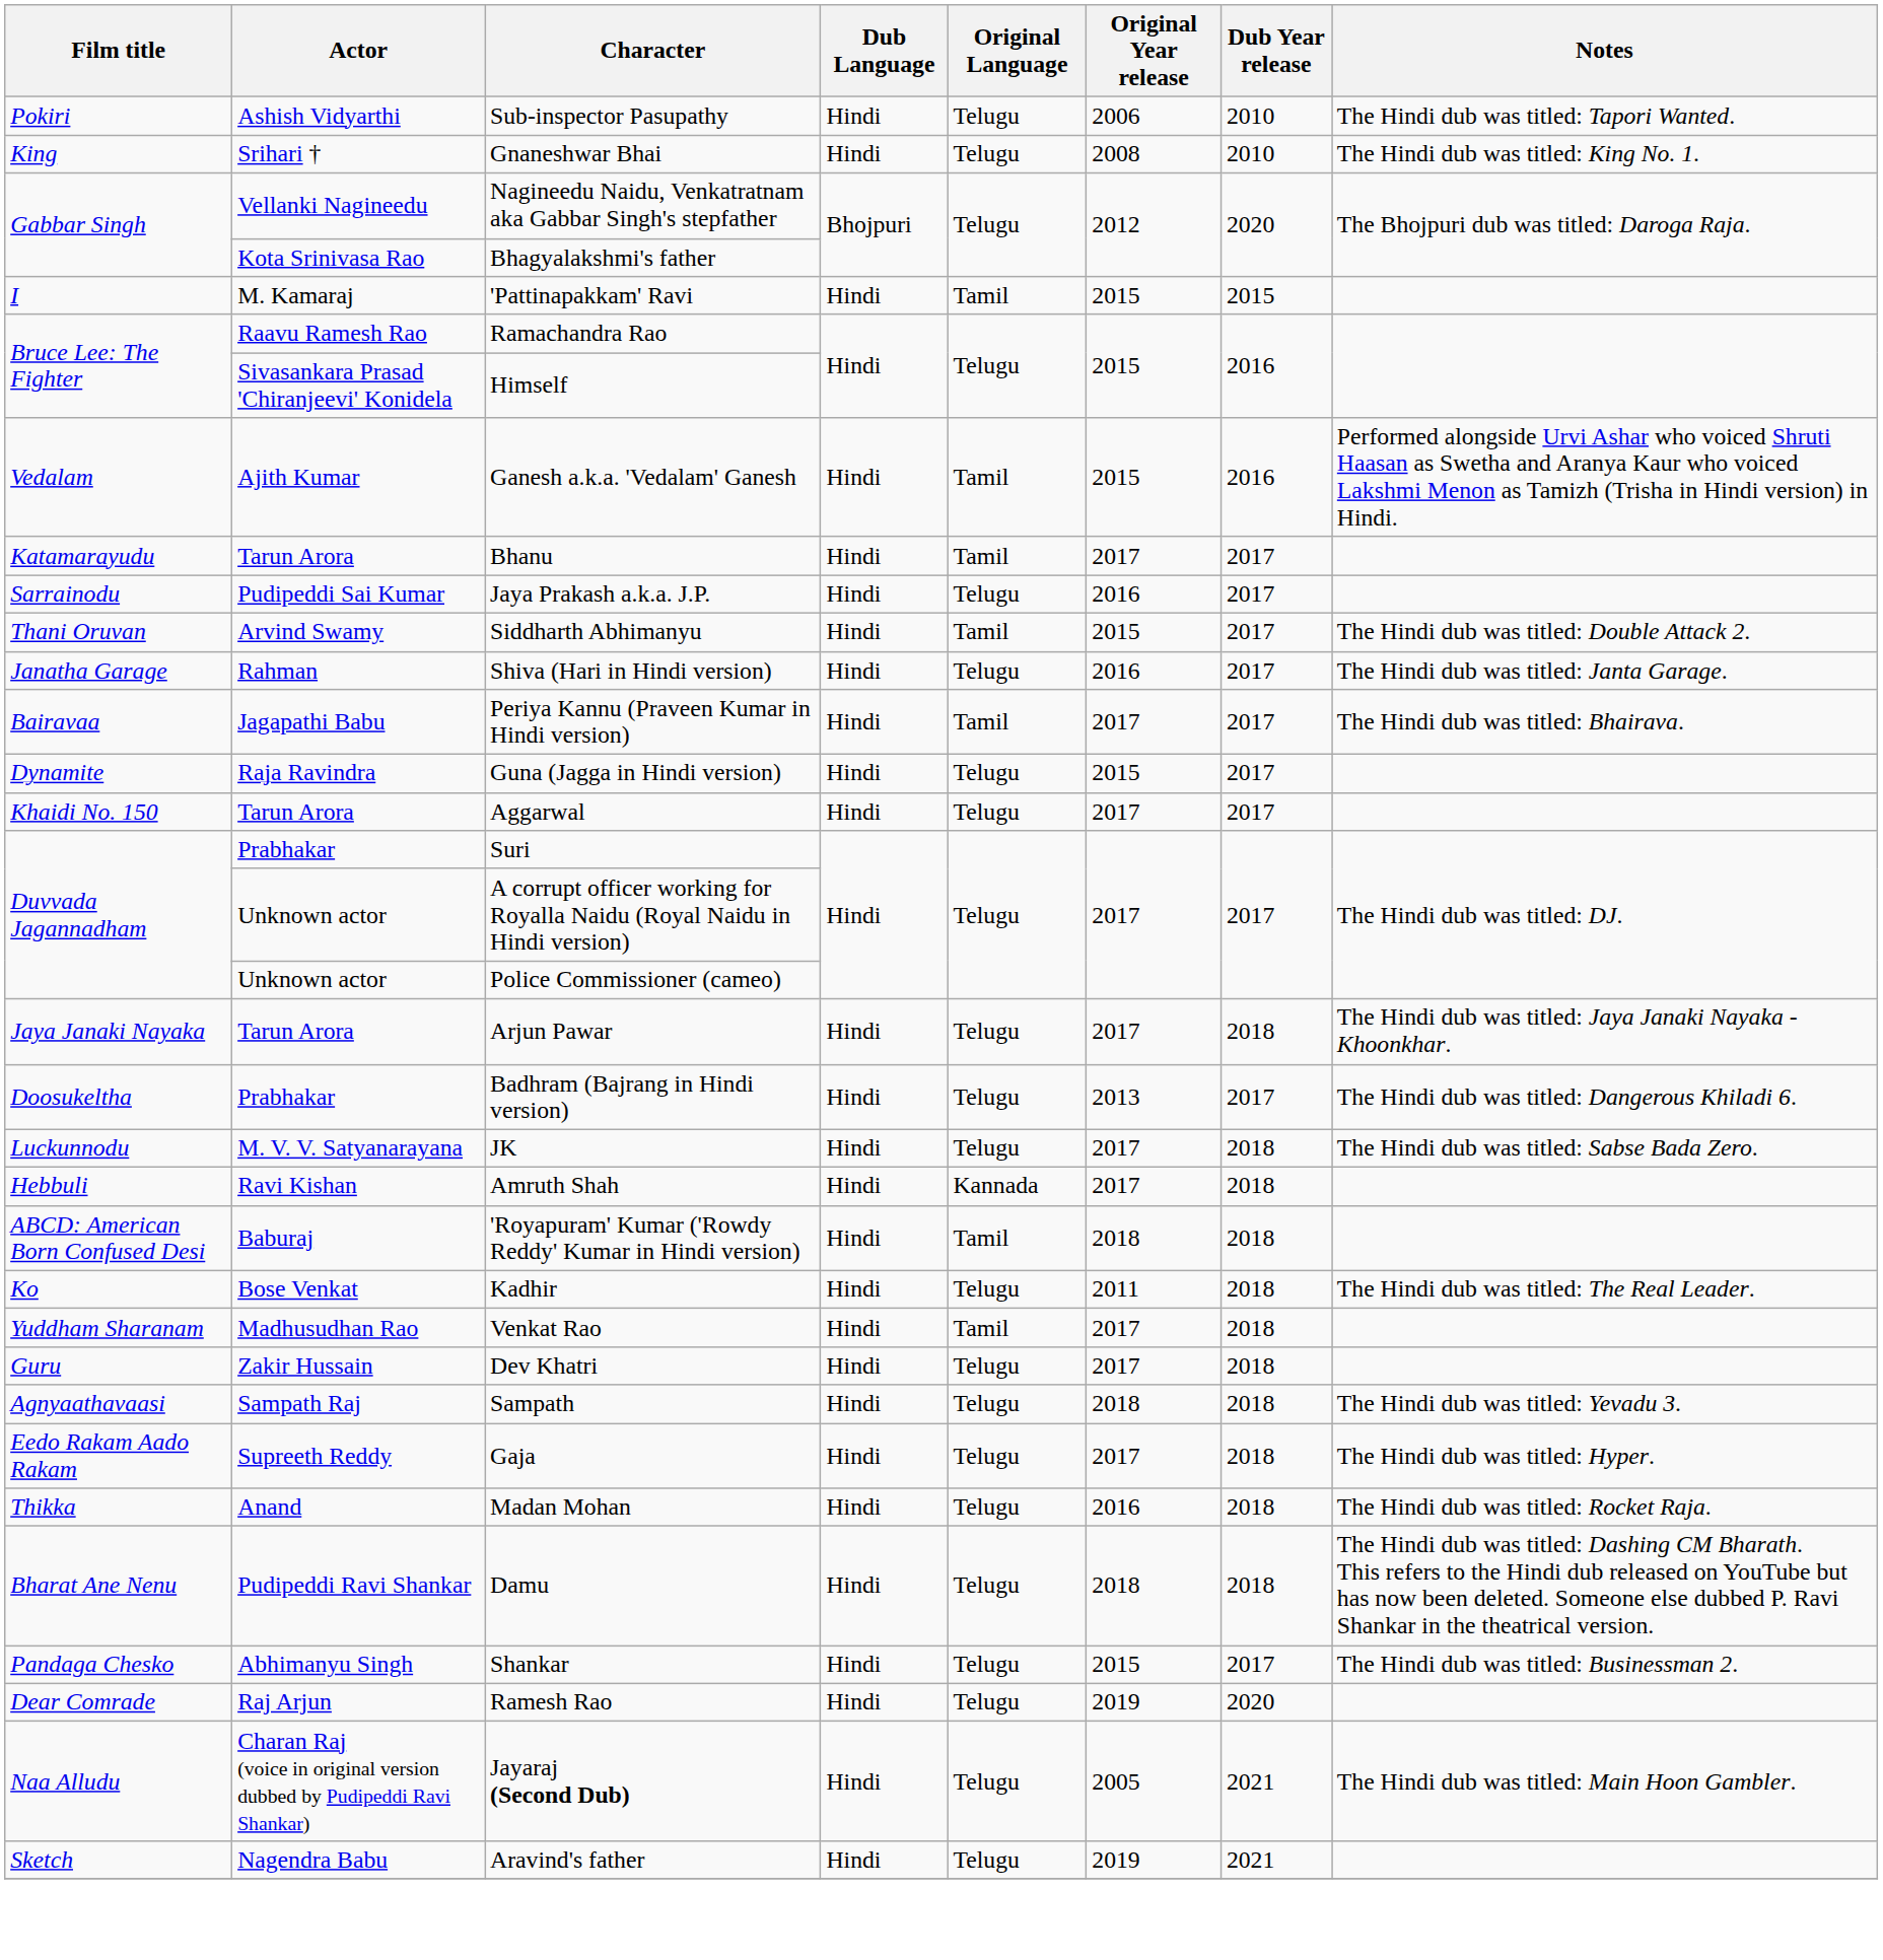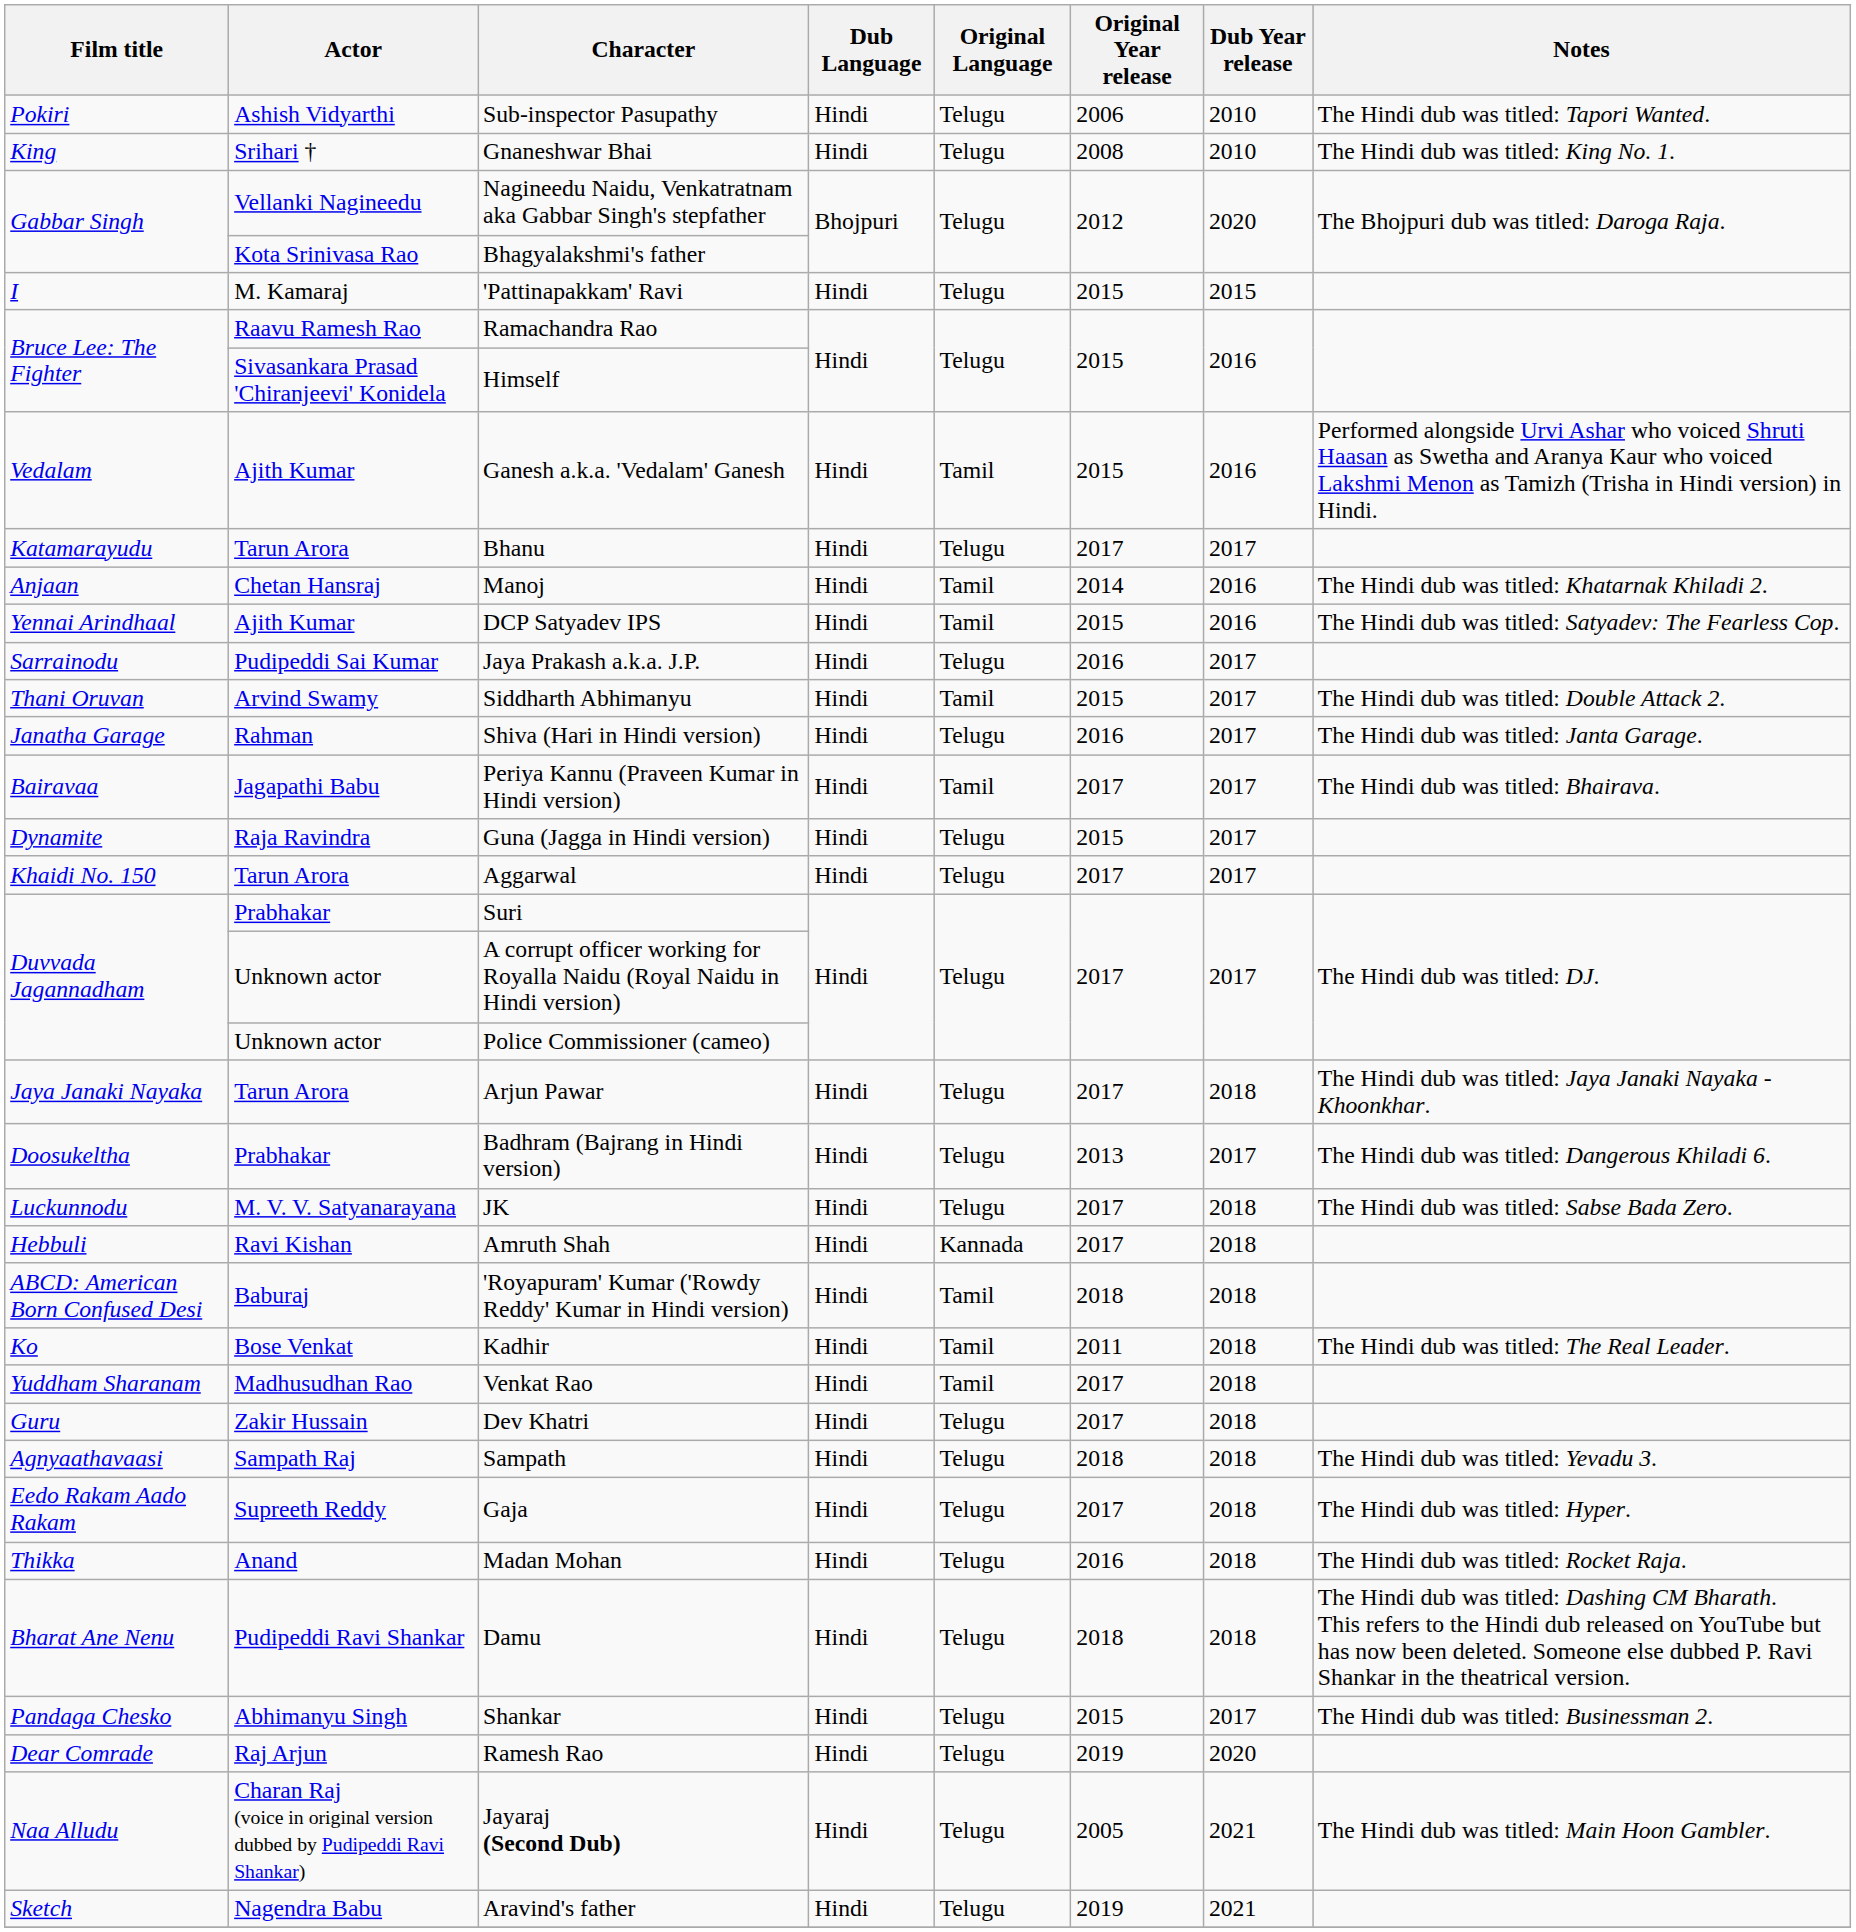 <table class="wikitable sortable">
 <tr>
 <th>Film title</th>
 <th>Actor</th>
 <th>Character</th>
 <th>Dub Language</th>
 <th>Original Language</th>
 <th>Original Year release</th>
 <th>Dub Year release</th>
 <th>Notes</th>
 </tr>
 <tr>
 <td><em><a href='#'>Pokiri</a></em></td>
 <td><a href='#'>Ashish Vidyarthi</a></td>
 <td>Sub-inspector Pasupathy</td>
 <td>Hindi</td>
 <td>Telugu</td>
 <td>2006</td>
 <td>2010</td>
 <td>The Hindi dub was titled: <em>Tapori Wanted</em>.</td>
 </tr>
 <tr>
 <td><em><a href='#'>King</a></em></td>
 <td><a href='#'>Srihari</a> †</td>
 <td>Gnaneshwar Bhai</td>
 <td>Hindi</td>
 <td>Telugu</td>
 <td>2008</td>
 <td>2010</td>
 <td>The Hindi dub was titled: <em>King No. 1</em>.</td>
 </tr>
 <tr>
 <td rowspan="2"><em><a href='#'>Gabbar Singh</a></em></td>
 <td><a href='#'>Vellanki Nagineedu</a></td>
 <td>Nagineedu Naidu, Venkatratnam aka Gabbar Singh's stepfather</td>
 <td rowspan="2">Bhojpuri</td>
 <td rowspan="2">Telugu</td>
 <td rowspan="2">2012</td>
 <td rowspan="2">2020</td>
 <td rowspan="2">The Bhojpuri dub was titled: <em>Daroga Raja</em>.</td>
 </tr>
 <tr>
 <td><a href='#'>Kota Srinivasa Rao</a></td>
 <td>Bhagyalakshmi's father</td>
 </tr>
 <tr>
 <td><em><a href='#'>I</a></em></td>
 <td>M. Kamaraj</td>
 <td>'Pattinapakkam' Ravi</td>
 <td>Hindi</td>
-<td>Tamil</td>
+<td>Telugu</td>
 <td>2015</td>
 <td>2015</td>
 <td></td>
 </tr>
 <tr>
 <td rowspan="2"><em><a href='#'>Bruce Lee: The Fighter</a></em></td>
 <td><a href='#'>Raavu Ramesh Rao</a></td>
 <td>Ramachandra Rao</td>
 <td rowspan="2">Hindi</td>
 <td rowspan="2">Telugu</td>
 <td rowspan="2">2015</td>
 <td rowspan="2">2016</td>
 <td rowspan="2"></td>
 </tr>
 <tr>
 <td><a href='#'>Sivasankara Prasad 'Chiranjeevi' Konidela</a></td>
 <td>Himself</td>
 </tr>
 <tr>
 <td><em><a href='#'>Vedalam</a></em></td>
 <td><a href='#'>Ajith Kumar</a></td>
 <td>Ganesh a.k.a. 'Vedalam' Ganesh</td>
 <td>Hindi</td>
 <td>Tamil</td>
 <td>2015</td>
 <td>2016</td>
 <td>Performed alongside <a href='#'>Urvi Ashar</a> who voiced <a href='#'>Shruti Haasan</a> as Swetha and Aranya Kaur who voiced <a href='#'>Lakshmi Menon</a> as Tamizh (Trisha in Hindi version) in Hindi.</td>
 </tr>
 <tr>
 <td><em><a href='#'>Katamarayudu</a></em></td>
 <td><a href='#'>Tarun Arora</a></td>
 <td>Bhanu</td>
 <td>Hindi</td>
-<td>Tamil</td>
+<td>Telugu</td>
 <td>2017</td>
 <td>2017</td>
 <td></td>
+</tr>
+<tr>
+<td><em><a href='#'>Anjaan</a></em></td>
+<td><a href='#'>Chetan Hansraj</a></td>
+<td>Manoj</td>
+<td>Hindi</td>
+<td>Tamil</td>
+<td>2014</td>
+<td>2016</td>
+<td>The Hindi dub was titled: <em>Khatarnak Khiladi 2</em>.</td>
+</tr>
+<tr>
+<td><em><a href='#'>Yennai Arindhaal</a></em></td>
+<td><a href='#'>Ajith Kumar</a></td>
+<td>DCP Satyadev IPS</td>
+<td>Hindi</td>
+<td>Tamil</td>
+<td>2015</td>
+<td>2016</td>
+<td>The Hindi dub was titled: <em>Satyadev: The Fearless Cop</em>.</td>
 </tr>
 <tr>
 <td><em><a href='#'>Sarrainodu</a></em></td>
 <td><a href='#'>Pudipeddi Sai Kumar</a></td>
 <td>Jaya Prakash a.k.a. J.P.</td>
 <td>Hindi</td>
 <td>Telugu</td>
 <td>2016</td>
 <td>2017</td>
 <td></td>
 </tr>
 <tr>
 <td><em><a href='#'>Thani Oruvan</a></em></td>
 <td><a href='#'>Arvind Swamy</a></td>
 <td>Siddharth Abhimanyu</td>
 <td>Hindi</td>
 <td>Tamil</td>
 <td>2015</td>
 <td>2017</td>
 <td>The Hindi dub was titled: <em>Double Attack 2</em>.</td>
 </tr>
 <tr>
 <td><em><a href='#'>Janatha Garage</a></em></td>
 <td><a href='#'>Rahman</a></td>
 <td>Shiva (Hari in Hindi version)</td>
 <td>Hindi</td>
 <td>Telugu</td>
 <td>2016</td>
 <td>2017</td>
 <td>The Hindi dub was titled: <em>Janta Garage</em>.</td>
 </tr>
 <tr>
 <td><em><a href='#'>Bairavaa</a></em></td>
 <td><a href='#'>Jagapathi Babu</a></td>
 <td>Periya Kannu (Praveen Kumar in Hindi version)</td>
 <td>Hindi</td>
 <td>Tamil</td>
 <td>2017</td>
 <td>2017</td>
 <td>The Hindi dub was titled: <em>Bhairava</em>.</td>
 </tr>
 <tr>
 <td><em><a href='#'>Dynamite</a></em></td>
 <td><a href='#'>Raja Ravindra</a></td>
 <td>Guna (Jagga in Hindi version)</td>
 <td>Hindi</td>
 <td>Telugu</td>
 <td>2015</td>
 <td>2017</td>
 <td></td>
 </tr>
 <tr>
 <td><em><a href='#'>Khaidi No. 150</a></em></td>
 <td><a href='#'>Tarun Arora</a></td>
 <td>Aggarwal</td>
 <td>Hindi</td>
 <td>Telugu</td>
 <td>2017</td>
 <td>2017</td>
 <td></td>
 </tr>
 <tr>
 <td rowspan="3"><em><a href='#'>Duvvada Jagannadham</a></em></td>
 <td><a href='#'>Prabhakar</a></td>
 <td>Suri</td>
 <td rowspan="3">Hindi</td>
 <td rowspan="3">Telugu</td>
 <td rowspan="3">2017</td>
 <td rowspan="3">2017</td>
 <td rowspan="3">The Hindi dub was titled: <em>DJ</em>.</td>
 </tr>
 <tr>
 <td>Unknown actor</td>
 <td>A corrupt officer working for Royalla Naidu (Royal Naidu in Hindi version)</td>
 </tr>
 <tr>
 <td>Unknown actor</td>
 <td>Police Commissioner (cameo)</td>
 </tr>
 <tr>
 <td><em><a href='#'>Jaya Janaki Nayaka</a></em></td>
 <td><a href='#'>Tarun Arora</a></td>
 <td>Arjun Pawar</td>
 <td>Hindi</td>
 <td>Telugu</td>
 <td>2017</td>
 <td>2018</td>
 <td>The Hindi dub was titled: <em>Jaya Janaki Nayaka - Khoonkhar</em>.</td>
 </tr>
 <tr>
 <td><em><a href='#'>Doosukeltha</a></em></td>
 <td><a href='#'>Prabhakar</a></td>
 <td>Badhram (Bajrang in Hindi version)</td>
 <td>Hindi</td>
 <td>Telugu</td>
 <td>2013</td>
 <td>2017</td>
 <td>The Hindi dub was titled: <em>Dangerous Khiladi 6</em>.</td>
 </tr>
 <tr>
 <td><em><a href='#'>Luckunnodu</a></em></td>
 <td><a href='#'>M. V. V. Satyanarayana</a></td>
 <td>JK</td>
 <td>Hindi</td>
 <td>Telugu</td>
 <td>2017</td>
 <td>2018</td>
 <td>The Hindi dub was titled: <em>Sabse Bada Zero</em>.</td>
 </tr>
 <tr>
 <td><em><a href='#'>Hebbuli</a></em></td>
 <td><a href='#'>Ravi Kishan</a></td>
 <td>Amruth Shah</td>
 <td>Hindi</td>
 <td>Kannada</td>
 <td>2017</td>
 <td>2018</td>
 <td></td>
 </tr>
 <tr>
 <td><em><a href='#'>ABCD: American Born Confused Desi</a></em></td>
 <td><a href='#'>Baburaj</a></td>
 <td>'Royapuram' Kumar ('Rowdy Reddy' Kumar in Hindi version)</td>
 <td>Hindi</td>
 <td>Tamil</td>
 <td>2018</td>
 <td>2018</td>
 <td></td>
 </tr>
 <tr>
 <td><em><a href='#'>Ko</a></em></td>
 <td><a href='#'>Bose Venkat</a></td>
 <td>Kadhir</td>
 <td>Hindi</td>
-<td>Telugu</td>
+<td>Tamil</td>
 <td>2011</td>
 <td>2018</td>
 <td>The Hindi dub was titled: <em>The Real Leader</em>.</td>
 </tr>
 <tr>
 <td><em><a href='#'>Yuddham Sharanam</a></em></td>
 <td><a href='#'>Madhusudhan Rao</a></td>
 <td>Venkat Rao</td>
 <td>Hindi</td>
 <td>Tamil</td>
 <td>2017</td>
 <td>2018</td>
 <td></td>
 </tr>
 <tr>
 <td><em><a href='#'>Guru</a></em></td>
 <td><a href='#'>Zakir Hussain</a></td>
 <td>Dev Khatri</td>
 <td>Hindi</td>
 <td>Telugu</td>
 <td>2017</td>
 <td>2018</td>
 <td></td>
 </tr>
 <tr>
 <td><em><a href='#'>Agnyaathavaasi</a></em></td>
 <td><a href='#'>Sampath Raj</a></td>
 <td>Sampath</td>
 <td>Hindi</td>
 <td>Telugu</td>
 <td>2018</td>
 <td>2018</td>
 <td>The Hindi dub was titled: <em>Yevadu 3</em>.</td>
 </tr>
 <tr>
 <td><em><a href='#'>Eedo Rakam Aado Rakam</a></em></td>
 <td><a href='#'>Supreeth Reddy</a></td>
 <td>Gaja</td>
 <td>Hindi</td>
 <td>Telugu</td>
 <td>2017</td>
 <td>2018</td>
 <td>The Hindi dub was titled: <em>Hyper</em>.</td>
 </tr>
 <tr>
 <td><em><a href='#'>Thikka</a></em></td>
 <td><a href='#'>Anand</a></td>
 <td>Madan Mohan</td>
 <td>Hindi</td>
 <td>Telugu</td>
 <td>2016</td>
 <td>2018</td>
 <td>The Hindi dub was titled: <em>Rocket Raja</em>.</td>
 </tr>
 <tr>
 <td><em><a href='#'>Bharat Ane Nenu</a></em></td>
 <td><a href='#'>Pudipeddi Ravi Shankar</a></td>
 <td>Damu</td>
 <td>Hindi</td>
 <td>Telugu</td>
 <td>2018</td>
 <td>2018</td>
 <td>The Hindi dub was titled: <em>Dashing CM Bharath</em>.<br>This refers to the Hindi dub released on YouTube but has now been deleted. Someone else dubbed P. Ravi Shankar in the theatrical version.</td>
 </tr>
 <tr>
 <td><em><a href='#'>Pandaga Chesko</a></em></td>
 <td><a href='#'>Abhimanyu Singh</a></td>
 <td>Shankar</td>
 <td>Hindi</td>
 <td>Telugu</td>
 <td>2015</td>
 <td>2017</td>
 <td>The Hindi dub was titled: <em>Businessman 2</em>.</td>
 </tr>
 <tr>
 <td><em><a href='#'>Dear Comrade</a></em></td>
 <td><a href='#'>Raj Arjun</a></td>
 <td>Ramesh Rao</td>
 <td>Hindi</td>
 <td>Telugu</td>
 <td>2019</td>
 <td>2020</td>
 <td></td>
 </tr>
 <tr>
 <td><em><a href='#'>Naa Alludu</a></em></td>
 <td><a href='#'>Charan Raj</a><br><small>(voice in original version dubbed by <a href='#'>Pudipeddi Ravi Shankar</a>)</small></td>
 <td>Jayaraj<br><strong>(Second Dub)</strong></td>
 <td>Hindi</td>
 <td>Telugu</td>
 <td>2005</td>
 <td>2021</td>
 <td>The Hindi dub was titled: <em>Main Hoon Gambler</em>.</td>
 </tr>
 <tr>
 <td><em><a href='#'>Sketch</a></em></td>
 <td><a href='#'>Nagendra Babu</a></td>
 <td>Aravind's father</td>
 <td>Hindi</td>
 <td>Telugu</td>
 <td>2019</td>
 <td>2021</td>
 <td></td>
 </tr>
 <tr>
 </tr>
 </table>
